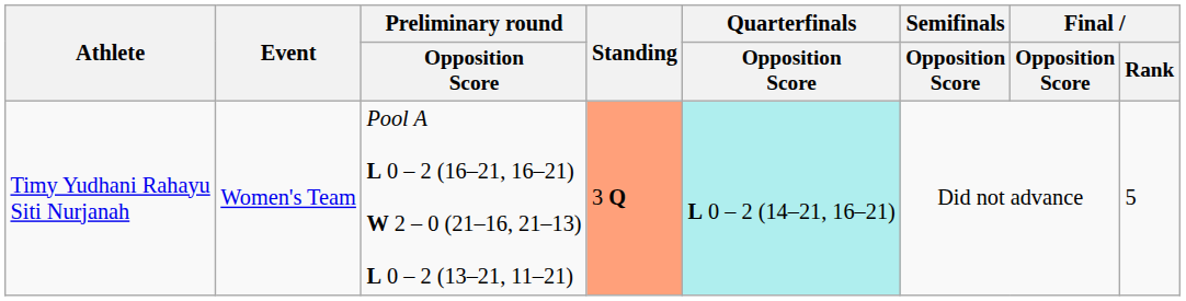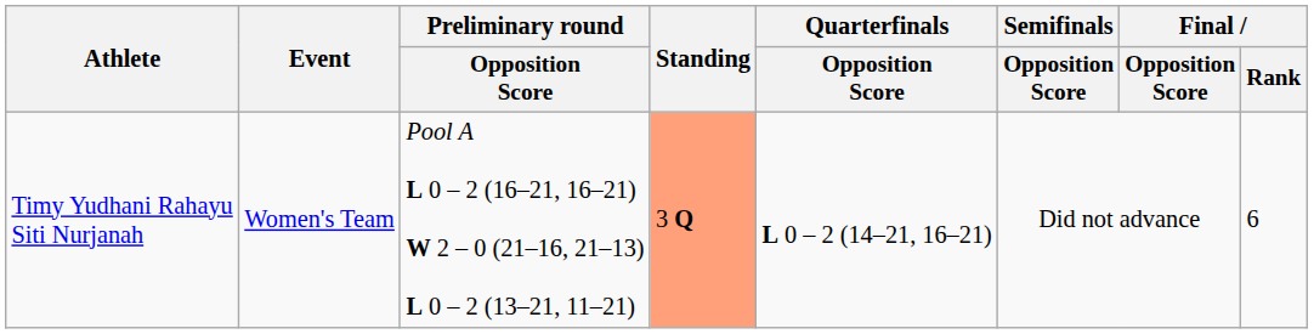 <table class=wikitable style="font-size:90%">
 <tr>
 <th rowspan=2>Athlete</th>
 <th rowspan=2>Event</th>
 <th>Preliminary round</th>
 <th rowspan=2>Standing</th>
 <th>Quarterfinals</th>
 <th>Semifinals</th>
 <th colspan=2>Final / </th>
 </tr>
 <tr style="font-size:95%">
 <th>Opposition<br>Score</th>
 <th>Opposition<br>Score</th>
 <th>Opposition<br>Score</th>
 <th>Opposition<br>Score</th>
 <th>Rank</th>
 </tr>
 <tr>
 <td align=left><a href='#'>Timy Yudhani Rahayu</a> <br> <a href='#'>Siti Nurjanah</a></td>
 <td align=left rowspan=2><a href='#'>Women's Team</a></td>
 <td align=left><em>Pool A</em><br> <br><strong>L</strong> 0 – 2 (16–21, 16–21)<br> <br><strong>W</strong> 2 – 0 (21–16, 21–13)<br> <br><strong>L</strong> 0 – 2 (13–21, 11–21)</td>
 <td style="background: lightsalmon;">3 <strong>Q</strong></td>
-<td style="background: paleturquoise;"><br><strong>L</strong> 0 – 2 (14–21, 16–21)</td>
+<td><br><strong>L</strong> 0 – 2 (14–21, 16–21)</td>
 <td align=center colspan=2>Did not advance</td>
-<td>5</td>
+<td>6</td>
 </tr>
 </table>
